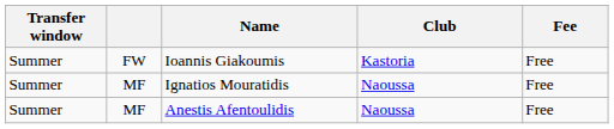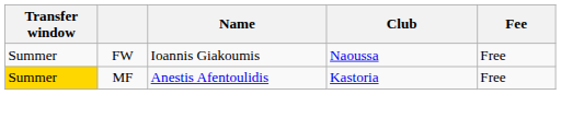 <table class="wikitable plainrowheaders">
 <tr>
 <th scope="col" style="width:6em;">Transfer window</th>
 <th scope="col" style="width:3em;"></th>
 <th scope="col" style="width:12em;">Name</th>
 <th scope="col" style="width:10em;">Club</th>
 <th scope="col" style="width:5em;">Fee</th>
 </tr>
 <tr>
 <td>Summer</td>
 <td align="center">FW</td>
 <td> Ioannis Giakoumis</td>
-<td> <a href='#'>Kastoria</a></td>
-<td>Free</td>
-</tr>
-<tr>
-<td>Summer</td>
-<td align="center">MF</td>
-<td> Ignatios Mouratidis</td>
 <td> <a href='#'>Naoussa</a></td>
 <td>Free</td>
 </tr>
 <tr>
-<td>Summer</td>
+<td style="background: gold;">Summer</td>
 <td align="center">MF</td>
 <td> <a href='#'>Anestis Afentoulidis</a></td>
-<td> <a href='#'>Naoussa</a></td>
+<td> <a href='#'>Kastoria</a></td>
 <td>Free</td>
 </tr>
 </table>
